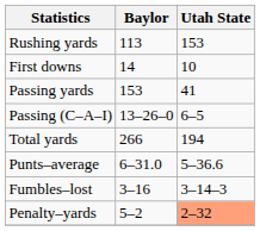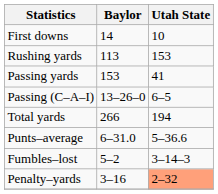 <table class="wikitable">
 <tr>
 <th>Statistics</th>
 <th>Baylor</th>
 <th>Utah State</th>
 </tr>
 <tr>
+<td>First downs</td>
+<td>14</td>
+<td>10</td>
+</tr>
+<tr>
 <td>Rushing yards</td>
 <td>113</td>
 <td>153</td>
-</tr>
-<tr>
-<td>First downs</td>
-<td>14</td>
-<td>10</td>
 </tr>
 <tr>
 <td>Passing yards</td>
 <td>153</td>
 <td>41</td>
 </tr>
 <tr>
 <td>Passing (C–A–I)</td>
 <td>13–26–0</td>
 <td>6–5</td>
 </tr>
 <tr>
 <td>Total yards</td>
 <td>266</td>
 <td>194</td>
 </tr>
 <tr>
 <td>Punts–average</td>
 <td>6–31.0</td>
 <td>5–36.6</td>
 </tr>
 <tr>
 <td>Fumbles–lost</td>
-<td>3–16</td>
+<td>5–2</td>
 <td>3–14–3</td>
 </tr>
 <tr>
 <td>Penalty–yards</td>
-<td>5–2</td>
+<td>3–16</td>
 <td style="background: lightsalmon;">2–32</td>
 </tr>
 <tr>
 </tr>
 </table>
